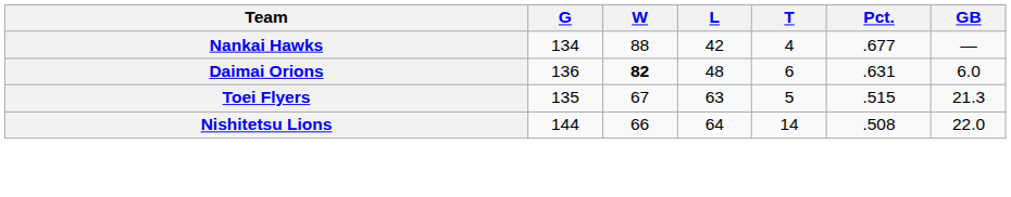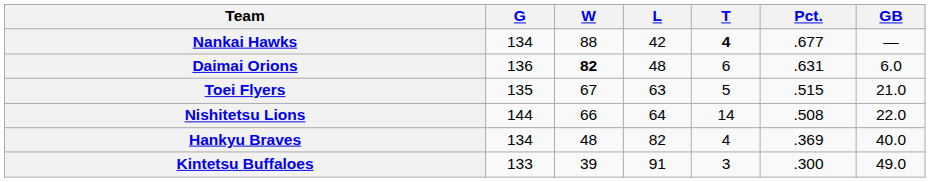 <table class="wikitable plainrowheaders" width="60%" style="text-align:center;">
 <tr>
 <th scope="col" width="35%">Team</th>
 <th scope="col" width="5%"><a href='#'>G</a></th>
 <th scope="col" width="5%"><a href='#'>W</a></th>
 <th scope="col" width="5%"><a href='#'>L</a></th>
 <th scope="col" width="5%"><a href='#'>T</a></th>
 <th scope="col" width="7%"><a href='#'>Pct.</a></th>
 <th scope="col" width="5%"><a href='#'>GB</a></th>
 </tr>
 <tr>
 <th scope="row" style="text-align:center;"><a href='#'>Nankai Hawks</a></th>
 <td>134</td>
 <td>88</td>
 <td>42</td>
-<td>4</td>
+<td><strong>4</strong></td>
 <td>.677</td>
 <td>—</td>
 </tr>
 <tr>
 <th scope="row" style="text-align:center;"><a href='#'>Daimai Orions</a></th>
 <td>136</td>
 <td><strong>82</strong></td>
 <td>48</td>
 <td>6</td>
 <td>.631</td>
 <td>6.0</td>
 </tr>
 <tr>
 <th scope="row" style="text-align:center;"><a href='#'>Toei Flyers</a></th>
 <td>135</td>
 <td>67</td>
 <td>63</td>
 <td>5</td>
 <td>.515</td>
-<td>21.3</td>
+<td>21.0</td>
 </tr>
 <tr>
 <th scope="row" style="text-align:center;"><a href='#'>Nishitetsu Lions</a></th>
 <td>144</td>
 <td>66</td>
 <td>64</td>
 <td>14</td>
 <td>.508</td>
 <td>22.0</td>
 </tr>
+<tr>
+<th scope="row" style="text-align:center;"><a href='#'>Hankyu Braves</a></th>
+<td>134</td>
+<td>48</td>
+<td>82</td>
+<td>4</td>
+<td>.369</td>
+<td>40.0</td>
+</tr>
+<tr>
+<th scope="row" style="text-align:center;"><a href='#'>Kintetsu Buffaloes</a></th>
+<td>133</td>
+<td>39</td>
+<td>91</td>
+<td>3</td>
+<td>.300</td>
+<td>49.0</td>
+</tr>
 </table>
